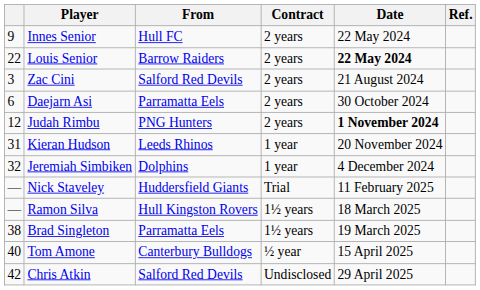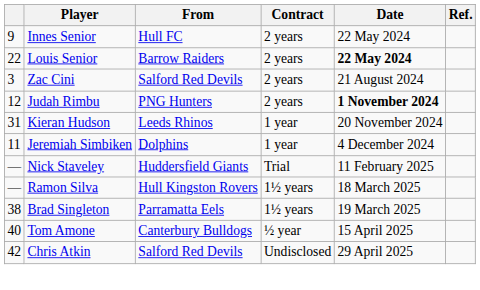 <table class="wikitable defaultleft col1center">
 <tr>
 <th></th>
 <th>Player</th>
 <th>From</th>
 <th>Contract</th>
 <th>Date</th>
 <th>Ref.</th>
 </tr>
 <tr>
 <td>9</td>
 <td> <a href='#'>Innes Senior</a></td>
 <td> <a href='#'>Hull FC</a></td>
 <td>2 years</td>
 <td>22 May 2024</td>
 <td></td>
 </tr>
 <tr>
 <td>22</td>
 <td> <a href='#'>Louis Senior</a></td>
 <td> <a href='#'>Barrow Raiders</a></td>
 <td>2 years</td>
 <td><strong>22 May 2024</strong></td>
 <td></td>
 </tr>
 <tr>
 <td>3</td>
 <td> <a href='#'>Zac Cini</a></td>
 <td> <a href='#'>Salford Red Devils</a></td>
 <td>2 years</td>
 <td>21 August 2024</td>
 <td></td>
 </tr>
 <tr>
-<td>6</td>
-<td> <a href='#'>Daejarn Asi</a></td>
-<td> <a href='#'>Parramatta Eels</a></td>
-<td>2 years</td>
-<td>30 October 2024</td>
-<td></td>
-</tr>
-<tr>
 <td>12</td>
 <td> <a href='#'>Judah Rimbu</a></td>
 <td> <a href='#'>PNG Hunters</a></td>
 <td>2 years</td>
 <td><strong>1 November 2024</strong></td>
 <td></td>
 </tr>
 <tr>
 <td>31</td>
 <td> <a href='#'>Kieran Hudson</a></td>
 <td> <a href='#'>Leeds Rhinos</a></td>
 <td>1 year</td>
 <td>20 November 2024</td>
 <td></td>
 </tr>
 <tr>
-<td>32</td>
+<td>11</td>
 <td> <a href='#'>Jeremiah Simbiken</a></td>
 <td> <a href='#'>Dolphins</a></td>
 <td>1 year</td>
 <td>4 December 2024</td>
 <td></td>
 </tr>
 <tr>
 <td>—</td>
 <td> <a href='#'>Nick Staveley</a></td>
 <td> <a href='#'>Huddersfield Giants</a></td>
 <td>Trial</td>
 <td>11 February 2025</td>
 <td></td>
 </tr>
 <tr>
 <td>—</td>
 <td> <a href='#'>Ramon Silva</a></td>
 <td> <a href='#'>Hull Kingston Rovers</a></td>
 <td>1½ years</td>
 <td>18 March 2025</td>
 <td></td>
 </tr>
 <tr>
 <td>38</td>
 <td> <a href='#'>Brad Singleton</a></td>
 <td> <a href='#'>Parramatta Eels</a></td>
 <td>1½ years</td>
 <td>19 March 2025</td>
 <td></td>
 </tr>
 <tr>
 <td>40</td>
 <td> <a href='#'>Tom Amone</a></td>
 <td> <a href='#'>Canterbury Bulldogs</a></td>
 <td>½ year</td>
 <td>15 April 2025</td>
 <td></td>
 </tr>
 <tr>
 <td>42</td>
 <td> <a href='#'>Chris Atkin</a></td>
 <td> <a href='#'>Salford Red Devils</a></td>
 <td>Undisclosed</td>
 <td>29 April 2025</td>
 <td></td>
 </tr>
 </table>
